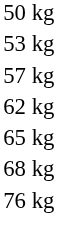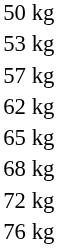 <table>
 <tr>
 <td rowspan=2>50 kg<br></td>
 <td rowspan=2></td>
 <td rowspan=2></td>
 <td></td>
 </tr>
 <tr>
 <td></td>
 </tr>
 <tr>
 <td rowspan=2>53 kg<br></td>
 <td rowspan=2></td>
 <td rowspan=2></td>
 <td></td>
 </tr>
 <tr>
 <td></td>
 </tr>
 <tr>
 <td rowspan=2>57 kg<br></td>
 <td rowspan=2></td>
 <td rowspan=2></td>
 <td></td>
 </tr>
 <tr>
 <td></td>
 </tr>
 <tr>
 <td rowspan=2>62 kg<br></td>
 <td rowspan=2></td>
 <td rowspan=2></td>
 <td></td>
 </tr>
 <tr>
 <td></td>
 </tr>
 <tr>
 <td rowspan=2>65 kg<br></td>
 <td rowspan=2></td>
 <td rowspan=2></td>
 <td></td>
 </tr>
 <tr>
 <td></td>
 </tr>
 <tr>
 <td rowspan=2>68 kg<br></td>
 <td rowspan=2></td>
 <td rowspan=2></td>
 <td></td>
 </tr>
 <tr>
 <td></td>
 </tr>
 <tr>
+<td>72 kg<br></td>
+<td></td>
+<td></td>
+<td></td>
+</tr>
+<tr>
 <td rowspan=2>76 kg<br></td>
 <td rowspan=2></td>
 <td rowspan=2></td>
 <td></td>
 </tr>
 <tr>
 <td></td>
 </tr>
 </table>
